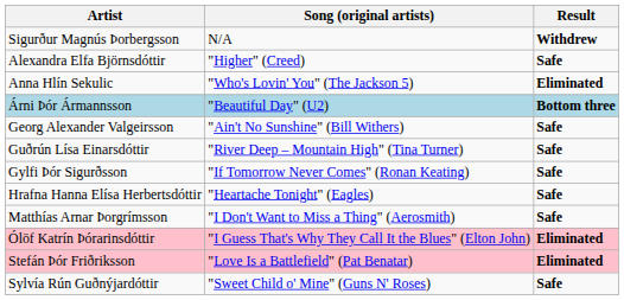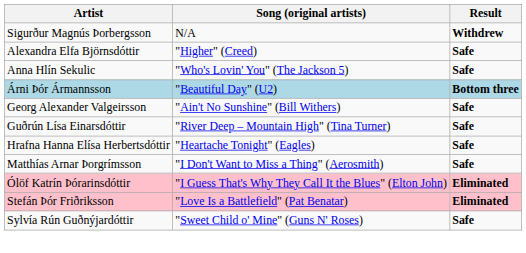 <table class=wikitable>
 <tr>
 <th>Artist</th>
 <th>Song (original artists)</th>
 <th>Result</th>
 </tr>
 <tr>
 <td>Sigurður Magnús Þorbergsson</td>
 <td>N/A</td>
 <td><strong>Withdrew</strong></td>
 </tr>
 <tr>
 <td>Alexandra Elfa Björnsdóttir</td>
 <td>"<a href='#'>Higher</a>" (<a href='#'>Creed</a>)</td>
 <td><strong>Safe</strong></td>
 </tr>
 <tr>
 <td>Anna Hlín Sekulic</td>
 <td>"<a href='#'>Who's Lovin' You</a>" (<a href='#'>The Jackson 5</a>)</td>
-<td><strong>Eliminated</strong></td>
+<td><strong>Safe</strong></td>
 </tr>
 <tr style="background:lightblue;">
 <td>Árni Þór Ármannsson</td>
 <td>"<a href='#'>Beautiful Day</a>" (<a href='#'>U2</a>)</td>
 <td><strong>Bottom three</strong></td>
 </tr>
 <tr>
 <td>Georg Alexander Valgeirsson</td>
 <td>"<a href='#'>Ain't No Sunshine</a>" (<a href='#'>Bill Withers</a>)</td>
 <td><strong>Safe</strong></td>
 </tr>
 <tr>
 <td>Guðrún Lísa Einarsdóttir</td>
 <td>"<a href='#'>River Deep – Mountain High</a>" (<a href='#'>Tina Turner</a>)</td>
-<td><strong>Safe</strong></td>
-</tr>
-<tr>
-<td>Gylfi Þór Sigurðsson</td>
-<td>"<a href='#'>If Tomorrow Never Comes</a>" (<a href='#'>Ronan Keating</a>)</td>
 <td><strong>Safe</strong></td>
 </tr>
 <tr>
 <td>Hrafna Hanna Elísa Herbertsdóttir</td>
 <td>"<a href='#'>Heartache Tonight</a>" (<a href='#'>Eagles</a>)</td>
 <td><strong>Safe</strong></td>
 </tr>
 <tr>
 <td>Matthías Arnar Þorgrímsson</td>
 <td>"<a href='#'>I Don't Want to Miss a Thing</a>" (<a href='#'>Aerosmith</a>)</td>
 <td><strong>Safe</strong></td>
 </tr>
 <tr style="background:pink;">
 <td>Ólöf Katrín Þórarinsdóttir</td>
 <td>"<a href='#'>I Guess That's Why They Call It the Blues</a>" (<a href='#'>Elton John</a>)</td>
 <td><strong>Eliminated</strong></td>
 </tr>
 <tr style="background:pink;">
 <td>Stefán Þór Friðriksson</td>
 <td>"<a href='#'>Love Is a Battlefield</a>" (<a href='#'>Pat Benatar</a>)</td>
 <td><strong>Eliminated</strong></td>
 </tr>
 <tr>
 <td>Sylvía Rún Guðnýjardóttir</td>
 <td>"<a href='#'>Sweet Child o' Mine</a>" (<a href='#'>Guns N' Roses</a>)</td>
 <td><strong>Safe</strong></td>
 </tr>
 </table>
